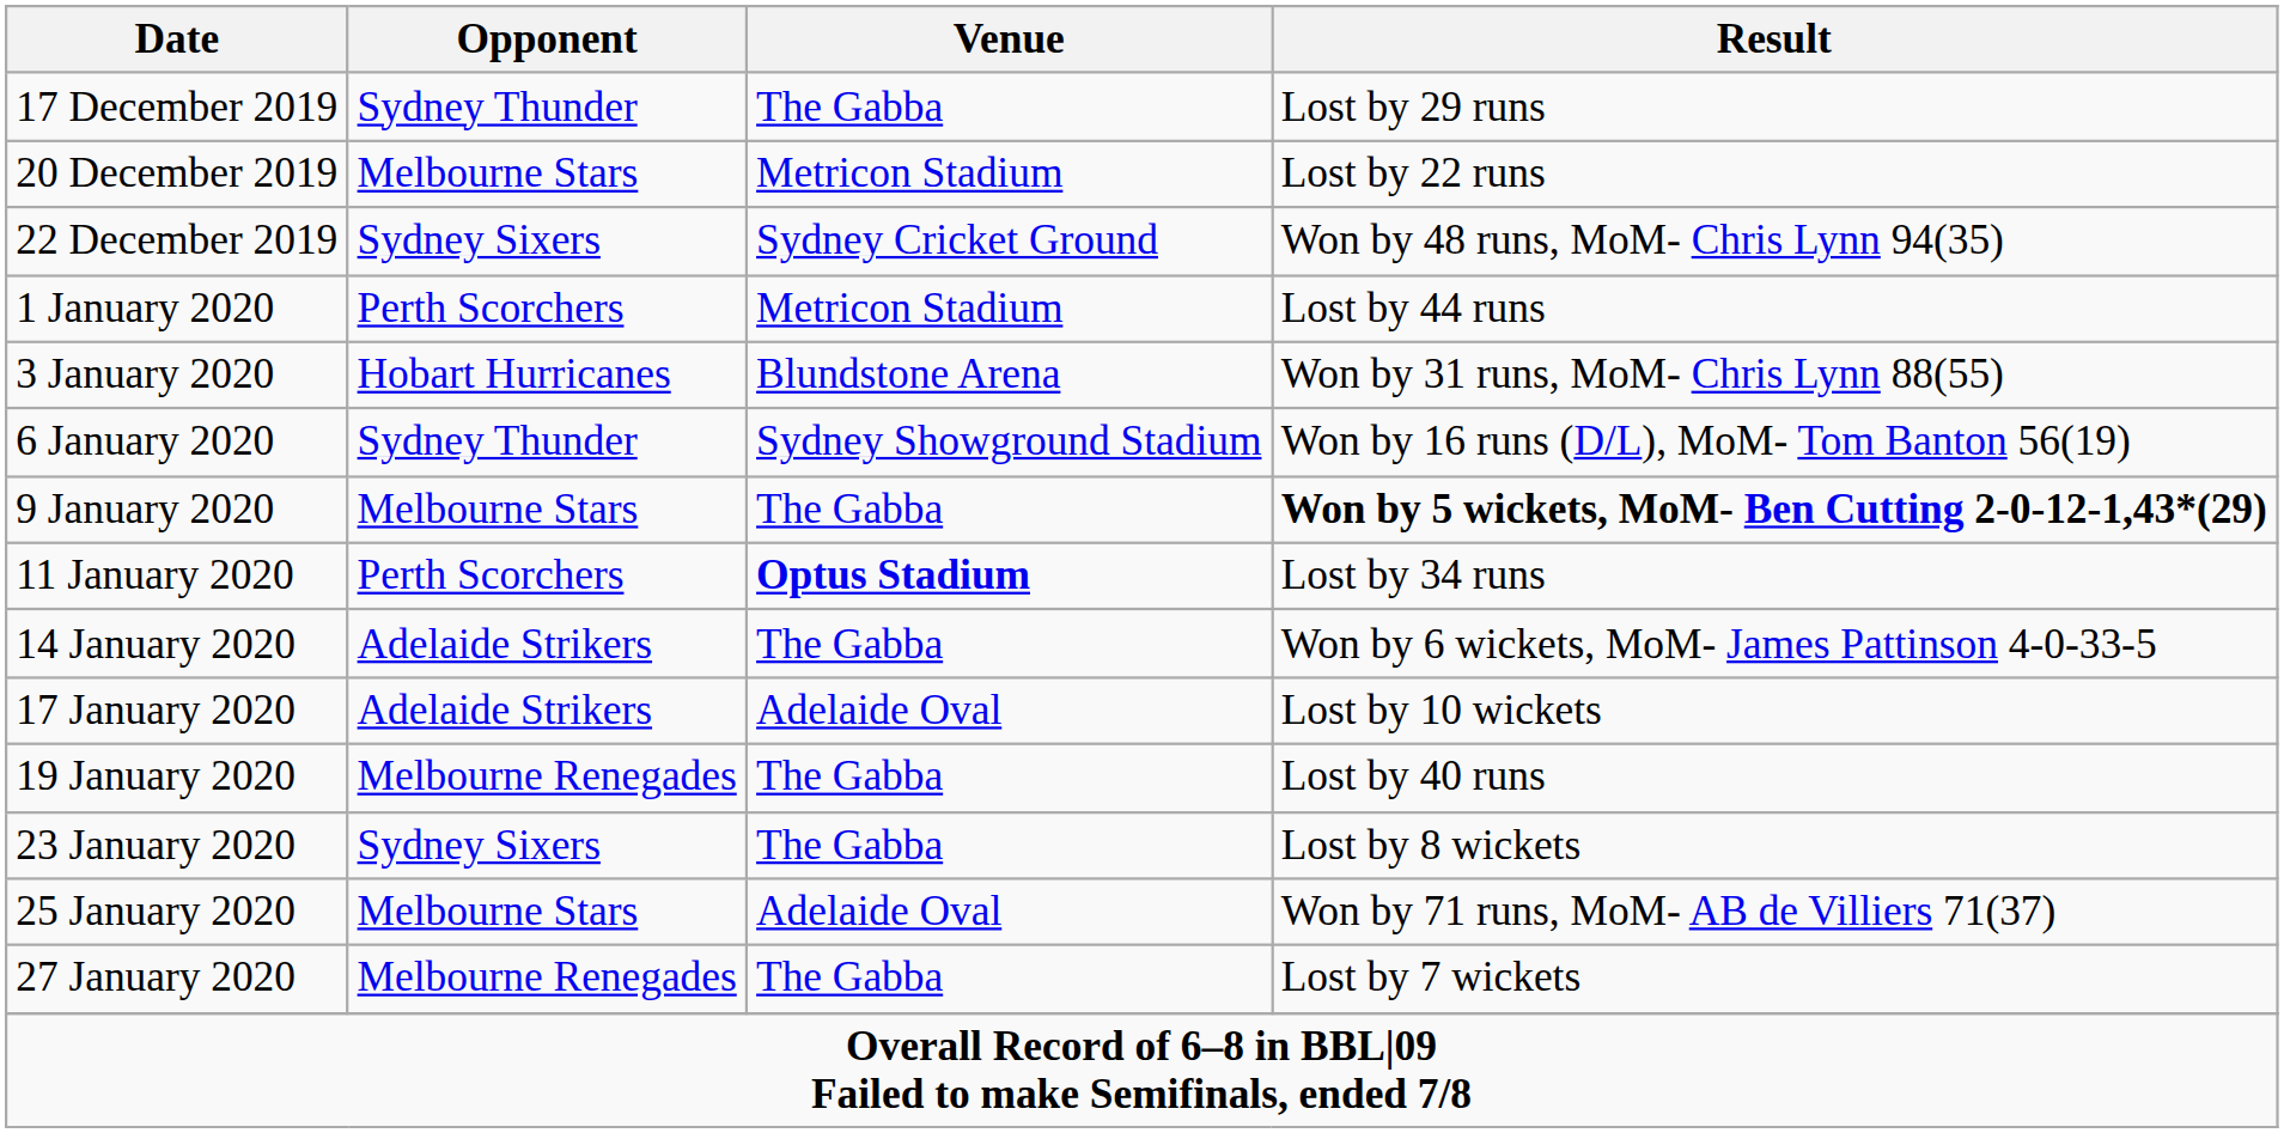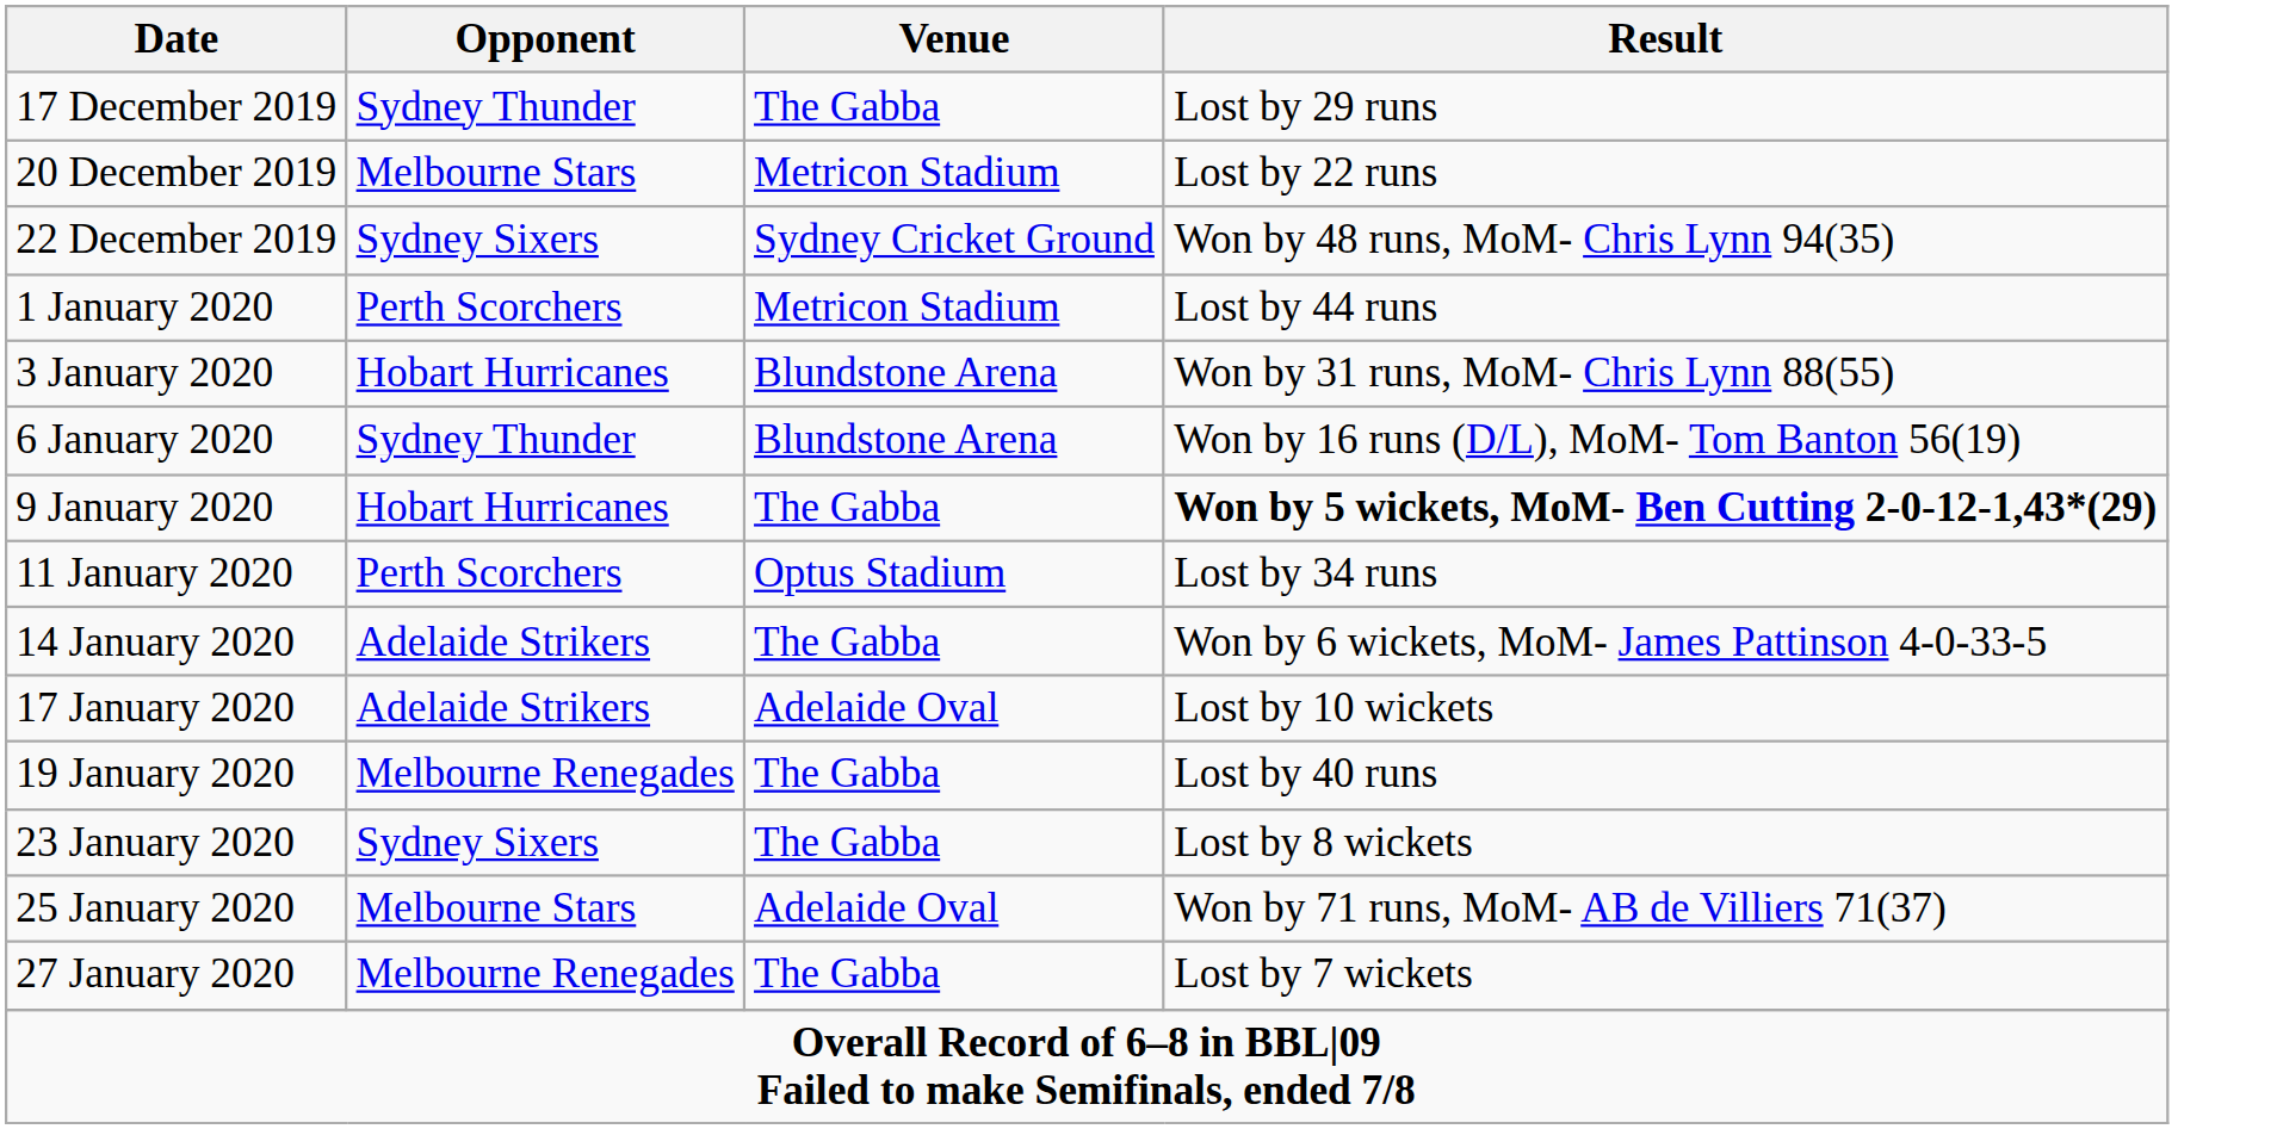 <table class="wikitable">
 <tr>
 <th>Date</th>
 <th>Opponent</th>
 <th>Venue</th>
 <th>Result</th>
 </tr>
 <tr align= style="background:#c3fdb8;">
 <td>17 December 2019</td>
 <td><a href='#'>Sydney Thunder</a></td>
 <td><a href='#'>The Gabba</a></td>
 <td>Lost by 29 runs</td>
 </tr>
 <tr align= style="background:#fbb; ">
 <td>20 December 2019</td>
 <td><a href='#'>Melbourne Stars</a></td>
 <td><a href='#'>Metricon Stadium</a></td>
 <td>Lost by 22 runs</td>
 </tr>
 <tr align= style="background:#fbb; ">
 <td>22 December 2019</td>
 <td><a href='#'>Sydney Sixers</a></td>
 <td><a href='#'>Sydney Cricket Ground</a></td>
 <td>Won by 48 runs, MoM- <a href='#'>Chris Lynn</a> 94(35)</td>
 </tr>
 <tr align= style="background:#fbb; ">
 <td>1 January 2020</td>
 <td><a href='#'>Perth Scorchers</a></td>
 <td><a href='#'>Metricon Stadium</a></td>
 <td>Lost by 44 runs</td>
 </tr>
 <tr align= style="background:#c3fdb8;">
 <td>3 January 2020</td>
 <td><a href='#'>Hobart Hurricanes</a></td>
 <td><a href='#'>Blundstone Arena</a></td>
 <td>Won by 31 runs, MoM-  <a href='#'>Chris Lynn</a> 88(55)</td>
 </tr>
 <tr align= style="background:#fbb; ">
 <td>6 January 2020</td>
 <td><a href='#'>Sydney Thunder</a></td>
-<td><a href='#'>Sydney Showground Stadium</a></td>
+<td><a href='#'>Blundstone Arena</a></td>
 <td>Won by 16 runs (<a href='#'>D/L</a>), MoM- <a href='#'>Tom Banton</a> 56(19)</td>
 </tr>
 <tr align= style="background:#c3fdb8;">
 <td>9 January 2020</td>
-<td><a href='#'>Melbourne Stars</a></td>
+<td><a href='#'>Hobart Hurricanes</a></td>
 <td><a href='#'>The Gabba</a></td>
 <td><strong>Won by 5 wickets, MoM- <a href='#'>Ben Cutting</a> 2-0-12-1,43*(29)</strong></td>
 </tr>
 <tr align= style="background:#c3fdb8;">
 <td>11 January 2020</td>
 <td><a href='#'>Perth Scorchers</a></td>
-<td><strong><a href='#'>Optus Stadium</a></strong></td>
+<td><a href='#'>Optus Stadium</a></td>
 <td>Lost by 34 runs</td>
 </tr>
 <tr align= style="background:#fbb; ">
 <td>14 January 2020</td>
 <td><a href='#'>Adelaide Strikers</a></td>
 <td><a href='#'>The Gabba</a></td>
 <td>Won by 6 wickets, MoM- <a href='#'>James Pattinson</a> 4-0-33-5</td>
 </tr>
 <tr align= style="background:#fbb; ">
 <td>17 January 2020</td>
 <td><a href='#'>Adelaide Strikers</a></td>
 <td><a href='#'>Adelaide Oval</a></td>
 <td>Lost by 10 wickets</td>
 </tr>
 <tr align= style="background:#fbb; ">
 <td>19 January 2020</td>
 <td><a href='#'>Melbourne Renegades</a></td>
 <td><a href='#'>The Gabba</a></td>
 <td>Lost by 40 runs</td>
 </tr>
 <tr align= style="background:#c3fdb8;">
 <td>23 January 2020</td>
 <td><a href='#'>Sydney Sixers</a></td>
 <td><a href='#'>The Gabba</a></td>
 <td>Lost by 8 wickets</td>
 </tr>
 <tr align= style="background:#fbb; ">
 <td>25 January 2020</td>
 <td><a href='#'>Melbourne Stars</a></td>
 <td><a href='#'>Adelaide Oval</a></td>
 <td>Won by 71 runs, MoM- <a href='#'>AB de Villiers</a> 71(37)</td>
 </tr>
 <tr align= style="background:#c3fdb8;">
 <td>27 January 2020</td>
 <td><a href='#'>Melbourne Renegades</a></td>
 <td><a href='#'>The Gabba</a></td>
 <td>Lost by 7 wickets</td>
 </tr>
 <tr>
 </tr>
 <tr>
 <td colspan="4" style="text-align: center; "><strong>Overall Record of 6–8 in BBL|09</strong><br><strong>Failed to make Semifinals, ended 7/8</strong></td>
 </tr>
 </table>
